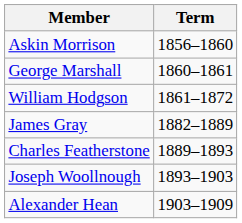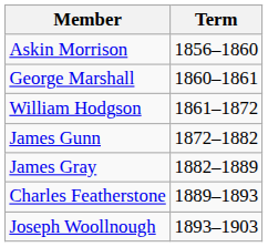 <table class="wikitable">
 <tr>
 <th>Member</th>
 <th>Term</th>
 </tr>
 <tr>
 <td><a href='#'>Askin Morrison</a></td>
 <td>1856–1860</td>
 </tr>
 <tr>
 <td><a href='#'>George Marshall</a></td>
 <td>1860–1861</td>
 </tr>
 <tr>
 <td><a href='#'>William Hodgson</a></td>
 <td>1861–1872</td>
 </tr>
 <tr>
+<td><a href='#'>James Gunn</a></td>
+<td>1872–1882</td>
+</tr>
+<tr>
 <td><a href='#'>James Gray</a></td>
 <td>1882–1889</td>
 </tr>
 <tr>
 <td><a href='#'>Charles Featherstone</a></td>
 <td>1889–1893</td>
 </tr>
 <tr>
 <td><a href='#'>Joseph Woollnough</a></td>
 <td>1893–1903</td>
 </tr>
-<tr>
-<td><a href='#'>Alexander Hean</a></td>
-<td>1903–1909</td>
-</tr>
 </table>
